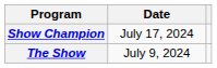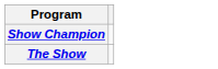 <table class="wikitable plainrowheaders sortable" style="text-align:center">
 <tr>
 <th scope="col">Program </th>
-<th width="120" scope="col">Date</th>
 <th scope="col" class="unsortable"></th>
 </tr>
 <tr>
 <th scope="row"><em><a href='#'>Show Champion</a></em></th>
-<td>July 17, 2024</td>
 <td></td>
 </tr>
 <tr>
 <th scope="row"><em><a href='#'>The Show</a></em></th>
-<td>July 9, 2024</td>
 <td></td>
 </tr>
 </table>
